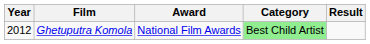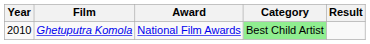 <table class="wikitable sortable">
 <tr>
 <th>Year</th>
 <th>Film</th>
 <th>Award</th>
 <th>Category</th>
 <th>Result</th>
 </tr>
 <tr>
-<td>2012</td>
+<td>2010</td>
 <td><em><a href='#'>Ghetuputra Komola</a></em></td>
 <td><a href='#'>National Film Awards</a></td>
 <td style="background: lightgreen;">Best Child Artist</td>
 <td></td>
 </tr>
 </table>
